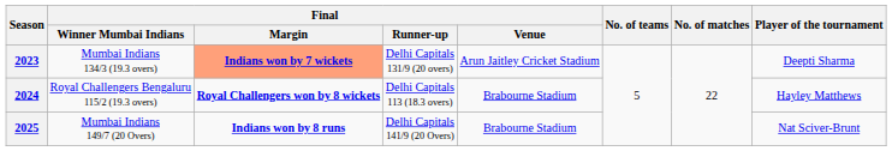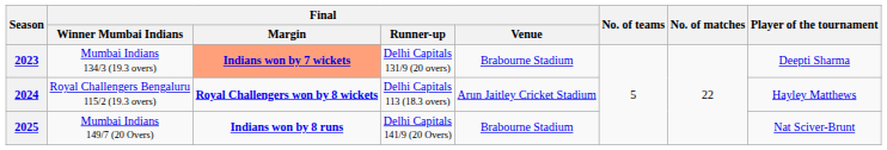 <table class="wikitable sortable" style="text-align:center;margin:auto;font-size:90%;">
 <tr>
 <th rowspan="2">Season</th>
 <th colspan="4">Final</th>
 <th rowspan="2">No. of teams</th>
 <th rowspan="2">No. of matches</th>
 <th rowspan="2">Player of the tournament</th>
 </tr>
 <tr>
 <th>Winner Mumbai Indians</th>
 <th>Margin</th>
 <th>Runner-up</th>
 <th>Venue</th>
 </tr>
 <tr>
 <th><a href='#'>2023</a></th>
 <td><a href='#'>Mumbai Indians</a><br><small>134/3 (19.3 overs)</small></td>
 <td style="background: lightsalmon;"><strong><a href='#'>Indians won by 7 wickets</a></strong><br></td>
 <td><a href='#'>Delhi Capitals</a><br><small>131/9 (20 overs)</small></td>
-<td><a href='#'>Arun Jaitley Cricket Stadium</a></td>
+<td><a href='#'>Brabourne Stadium</a></td>
 <td rowspan="3">5</td>
 <td rowspan="3">22</td>
 <td><a href='#'>Deepti Sharma</a></td>
 </tr>
 <tr>
 <th><a href='#'>2024</a></th>
 <td><a href='#'>Royal Challengers Bengaluru</a><br><small>115/2 (19.3 overs)</small></td>
 <td><strong><a href='#'>Royal Challengers won by 8 wickets</a></strong><br></td>
 <td><a href='#'>Delhi Capitals</a><br><small>113 (18.3 overs)</small></td>
-<td><a href='#'>Brabourne Stadium</a></td>
+<td><a href='#'>Arun Jaitley Cricket Stadium</a></td>
 <td><a href='#'>Hayley Matthews</a></td>
 </tr>
 <tr>
 <th><a href='#'>2025</a></th>
 <td><a href='#'>Mumbai Indians</a><br><small>149/7 (20 Overs)</small></td>
 <td><strong><a href='#'>Indians won by 8 runs</a></strong><br></td>
 <td><a href='#'>Delhi Capitals</a><br><small>141/9 (20 Overs)</small></td>
 <td><a href='#'>Brabourne Stadium</a></td>
 <td><a href='#'>Nat Sciver-Brunt</a></td>
 </tr>
 </table>
